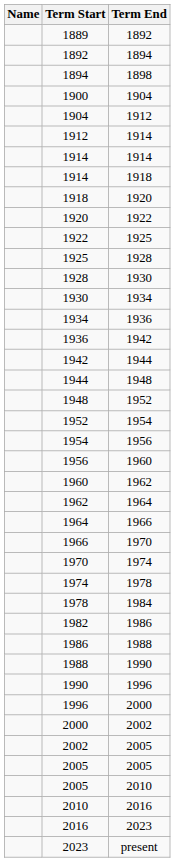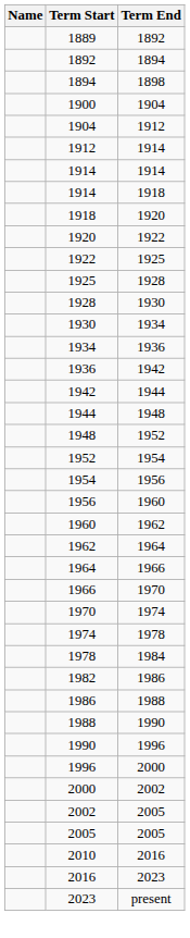 <table class="wikitable mw-collapsible mw-collapsed sortable" style=text-align:center>
 <tr>
 <th>Name</th>
 <th>Term Start</th>
 <th>Term End</th>
 </tr>
 <tr>
 <td align=left></td>
 <td>1889</td>
 <td>1892</td>
 </tr>
 <tr>
 <td align=left></td>
 <td>1892</td>
 <td>1894</td>
 </tr>
 <tr>
 <td align=left></td>
 <td>1894</td>
 <td>1898</td>
 </tr>
 <tr>
 <td align=left></td>
 <td>1900</td>
 <td>1904</td>
 </tr>
 <tr>
 <td align=left></td>
 <td>1904</td>
 <td>1912</td>
 </tr>
 <tr>
 <td align=left></td>
 <td>1912</td>
 <td>1914</td>
 </tr>
 <tr>
 <td align=left></td>
 <td>1914</td>
 <td>1914</td>
 </tr>
 <tr>
 <td align=left></td>
 <td>1914</td>
 <td>1918</td>
 </tr>
 <tr>
 <td align=left></td>
 <td>1918</td>
 <td>1920</td>
 </tr>
 <tr>
 <td align=left></td>
 <td>1920</td>
 <td>1922</td>
 </tr>
 <tr>
 <td align=left></td>
 <td>1922</td>
 <td>1925</td>
 </tr>
 <tr>
 <td align=left></td>
 <td>1925</td>
 <td>1928</td>
 </tr>
 <tr>
 <td align=left></td>
 <td>1928</td>
 <td>1930</td>
 </tr>
 <tr>
 <td align=left></td>
 <td>1930</td>
 <td>1934</td>
 </tr>
 <tr>
 <td align=left></td>
 <td>1934</td>
 <td>1936</td>
 </tr>
 <tr>
 <td align=left></td>
 <td>1936</td>
 <td>1942</td>
 </tr>
 <tr>
 <td align=left></td>
 <td>1942</td>
 <td>1944</td>
 </tr>
 <tr>
 <td align=left></td>
 <td>1944</td>
 <td>1948</td>
 </tr>
 <tr>
 <td align=left></td>
 <td>1948</td>
 <td>1952</td>
 </tr>
 <tr>
 <td align=left></td>
 <td>1952</td>
 <td>1954</td>
 </tr>
 <tr>
 <td align=left></td>
 <td>1954</td>
 <td>1956</td>
 </tr>
 <tr>
 <td align=left></td>
 <td>1956</td>
 <td>1960</td>
 </tr>
 <tr>
 <td align=left></td>
 <td>1960</td>
 <td>1962</td>
 </tr>
 <tr>
 <td align=left></td>
 <td>1962</td>
 <td>1964</td>
 </tr>
 <tr>
 <td align=left></td>
 <td>1964</td>
 <td>1966</td>
 </tr>
 <tr>
 <td align=left></td>
 <td>1966</td>
 <td>1970</td>
 </tr>
 <tr>
 <td align=left></td>
 <td>1970</td>
 <td>1974</td>
 </tr>
 <tr>
 <td align=left></td>
 <td>1974</td>
 <td>1978</td>
 </tr>
 <tr>
 <td align=left></td>
 <td>1978</td>
 <td>1984</td>
 </tr>
 <tr>
 <td align=left></td>
 <td>1982</td>
 <td>1986</td>
 </tr>
 <tr>
 <td align=left></td>
 <td>1986</td>
 <td>1988</td>
 </tr>
 <tr>
 <td align=left></td>
 <td>1988</td>
 <td>1990</td>
 </tr>
 <tr>
 <td align=left></td>
 <td>1990</td>
 <td>1996</td>
 </tr>
 <tr>
 <td align=left></td>
 <td>1996</td>
 <td>2000</td>
 </tr>
 <tr>
 <td align=left></td>
 <td>2000</td>
 <td>2002</td>
 </tr>
 <tr>
 <td align=left></td>
 <td>2002</td>
 <td>2005</td>
 </tr>
 <tr>
 <td align=left></td>
 <td>2005</td>
 <td>2005</td>
 </tr>
 <tr>
 <td align=left></td>
-<td>2005</td>
-<td>2010</td>
-</tr>
-<tr>
-<td align=left></td>
 <td>2010</td>
 <td>2016</td>
 </tr>
 <tr>
 <td align=left></td>
 <td>2016</td>
 <td>2023</td>
 </tr>
 <tr>
 <td align=left></td>
 <td>2023</td>
 <td>present</td>
 </tr>
 </table>
